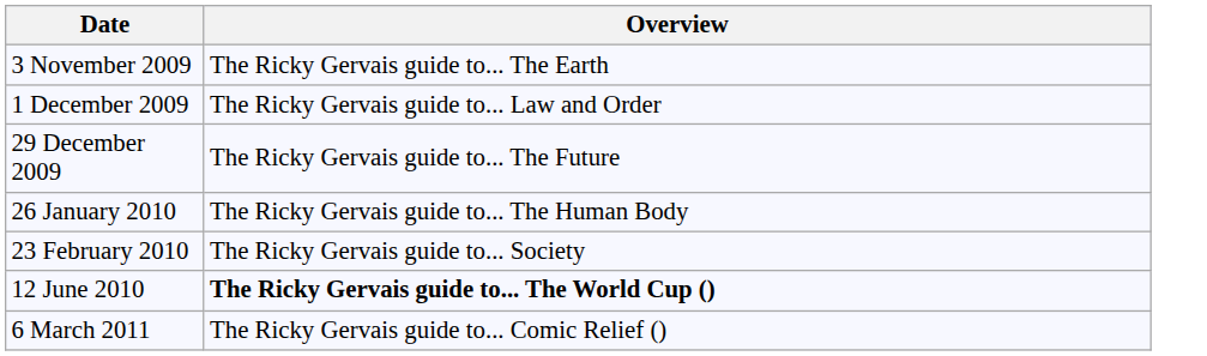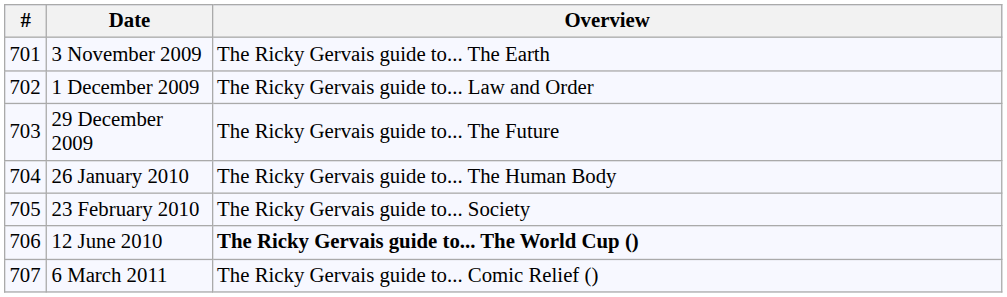 <table class="wikitable" style="border:1px; background-color:#f7f8ff" align=center cellpadding="7">
 <tr align="center" bgcolor="#e6e9ff">
+<th width="25">#</th>
 <th width="120">Date</th>
 <th width="600">Overview</th>
 </tr>
 <tr>
+<td>701</td>
 <td>3 November 2009</td>
 <td>The Ricky Gervais guide to... The Earth</td>
 </tr>
 <tr>
+<td>702</td>
 <td>1 December 2009</td>
 <td>The Ricky Gervais guide to... Law and Order</td>
 </tr>
 <tr>
+<td>703</td>
 <td>29 December 2009</td>
 <td>The Ricky Gervais guide to... The Future</td>
 </tr>
 <tr>
+<td>704</td>
 <td>26 January 2010</td>
 <td>The Ricky Gervais guide to... The Human Body</td>
 </tr>
 <tr>
+<td>705</td>
 <td>23 February 2010</td>
 <td>The Ricky Gervais guide to... Society</td>
 </tr>
 <tr>
+<td>706</td>
 <td>12 June 2010</td>
 <td><strong>The Ricky Gervais guide to... The World Cup ()</strong></td>
 </tr>
 <tr>
+<td>707</td>
 <td>6 March 2011</td>
 <td>The Ricky Gervais guide to... Comic Relief ()</td>
 </tr>
 </table>
